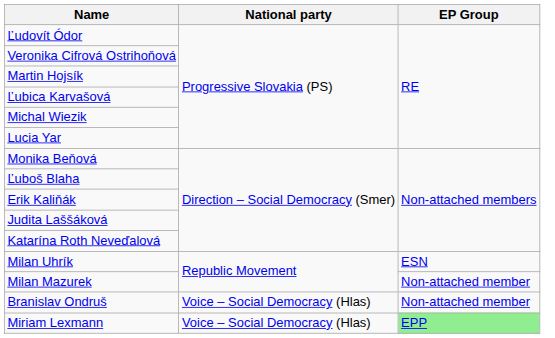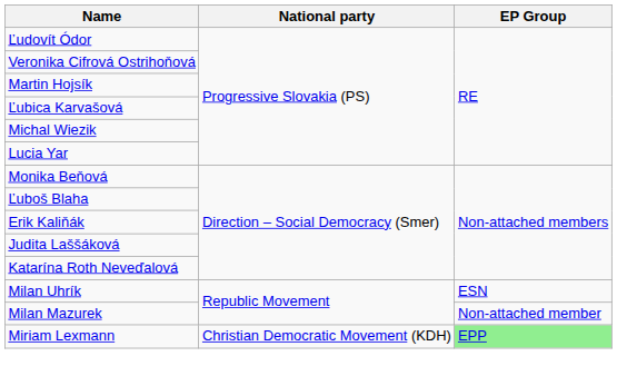 <table class="sortable wikitable">
 <tr>
 <th>Name</th>
 <th>National party</th>
 <th>EP Group</th>
 </tr>
 <tr>
 <td><a href='#'>Ľudovít Ódor</a></td>
 <td rowspan="6"> <a href='#'>Progressive Slovakia</a> (PS)</td>
 <td rowspan="6"> <a href='#'>RE</a></td>
 </tr>
 <tr>
 <td><a href='#'>Veronika Cifrová Ostrihoňová</a></td>
 </tr>
 <tr>
 <td><a href='#'>Martin Hojsík</a></td>
 </tr>
 <tr>
 <td><a href='#'>Ľubica Karvašová</a></td>
 </tr>
 <tr>
 <td><a href='#'>Michal Wiezik</a></td>
 </tr>
 <tr>
 <td><a href='#'>Lucia Yar</a></td>
 </tr>
 <tr>
 <td><a href='#'>Monika Beňová</a></td>
 <td rowspan="5"> <a href='#'>Direction – Social Democracy</a> (Smer)</td>
 <td rowspan="5"><a href='#'>Non-attached members</a></td>
 </tr>
 <tr>
 <td><a href='#'>Ľuboš Blaha</a></td>
 </tr>
 <tr>
 <td><a href='#'>Erik Kaliňák</a></td>
 </tr>
 <tr>
 <td><a href='#'>Judita Laššáková</a></td>
 </tr>
 <tr>
 <td><a href='#'>Katarína Roth Neveďalová</a></td>
 </tr>
 <tr>
 <td><a href='#'>Milan Uhrík</a></td>
 <td rowspan="2"> <a href='#'>Republic Movement</a></td>
 <td> <a href='#'>ESN</a></td>
 </tr>
 <tr>
 <td><a href='#'>Milan Mazurek</a></td>
 <td><a href='#'>Non-attached member</a></td>
 </tr>
 <tr>
-<td><a href='#'>Branislav Ondruš</a></td>
-<td> <a href='#'>Voice – Social Democracy</a> (Hlas)</td>
-<td><a href='#'>Non-attached member</a></td>
-</tr>
-<tr>
 <td><a href='#'>Miriam Lexmann</a></td>
-<td> <a href='#'>Voice – Social Democracy</a> (Hlas)</td>
+<td> <a href='#'>Christian Democratic Movement</a> (KDH)</td>
 <td style="background: lightgreen;"> <a href='#'>EPP</a></td>
 </tr>
 </table>
